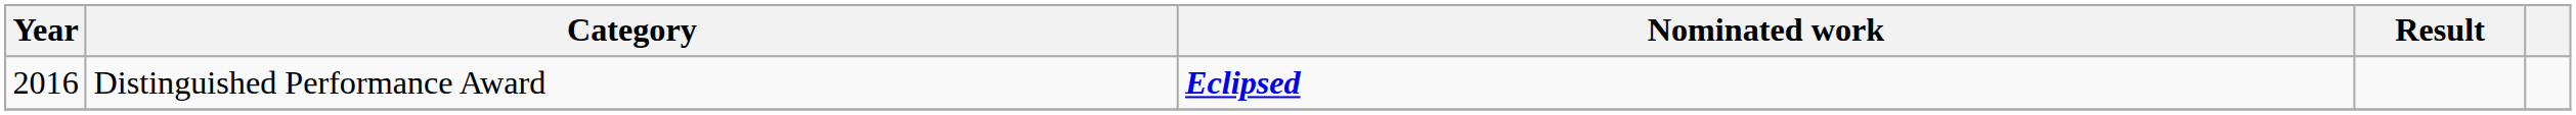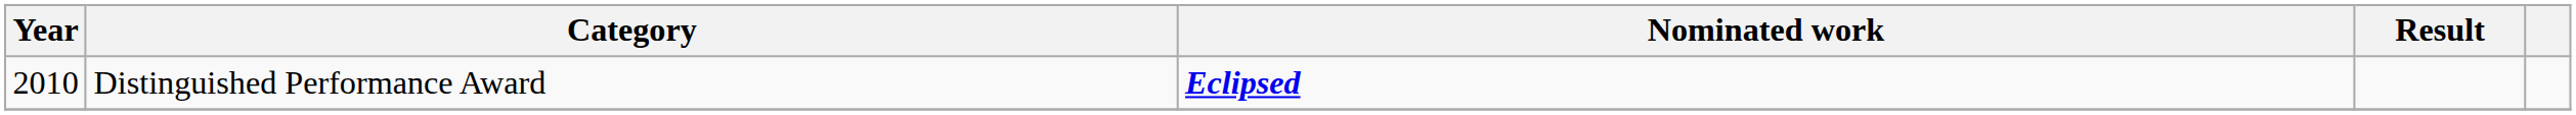 <table class=wikitable>
 <tr>
 <th scope="col" style="width:1em;">Year</th>
 <th scope="col" style="width:36em;">Category</th>
 <th scope="col" style="width:39em;">Nominated work</th>
 <th scope="col" style="width:5em;">Result</th>
 <th scope="col" style="width:1em;"></th>
 </tr>
 <tr>
-<td>2016</td>
+<td>2010</td>
 <td>Distinguished Performance Award</td>
 <td><strong><em><a href='#'>Eclipsed</a></em></strong></td>
 <td></td>
 <td></td>
 </tr>
 <tr>
 </tr>
 </table>
